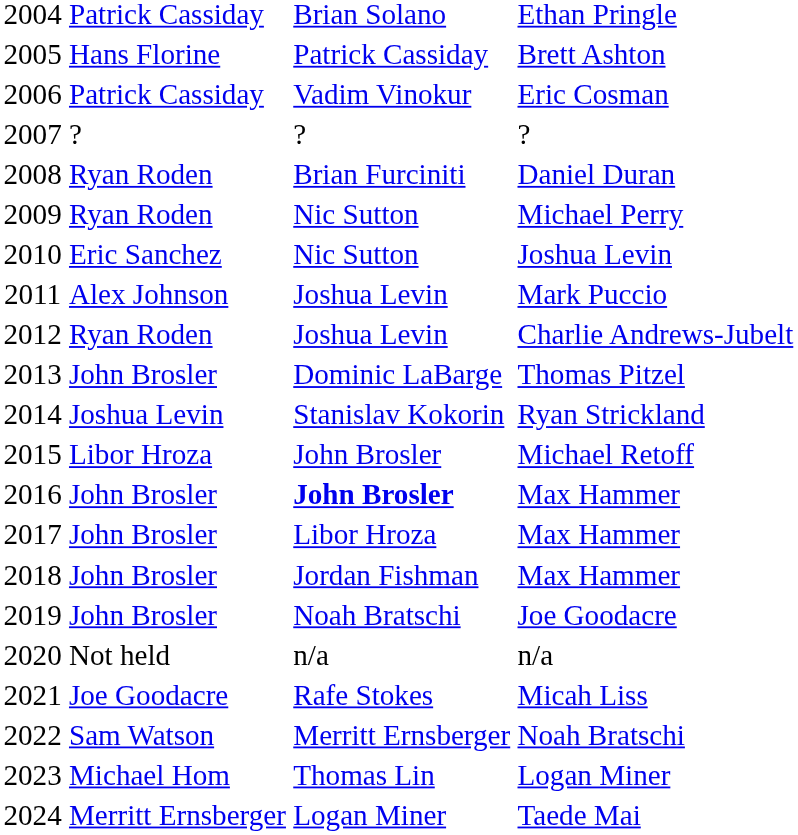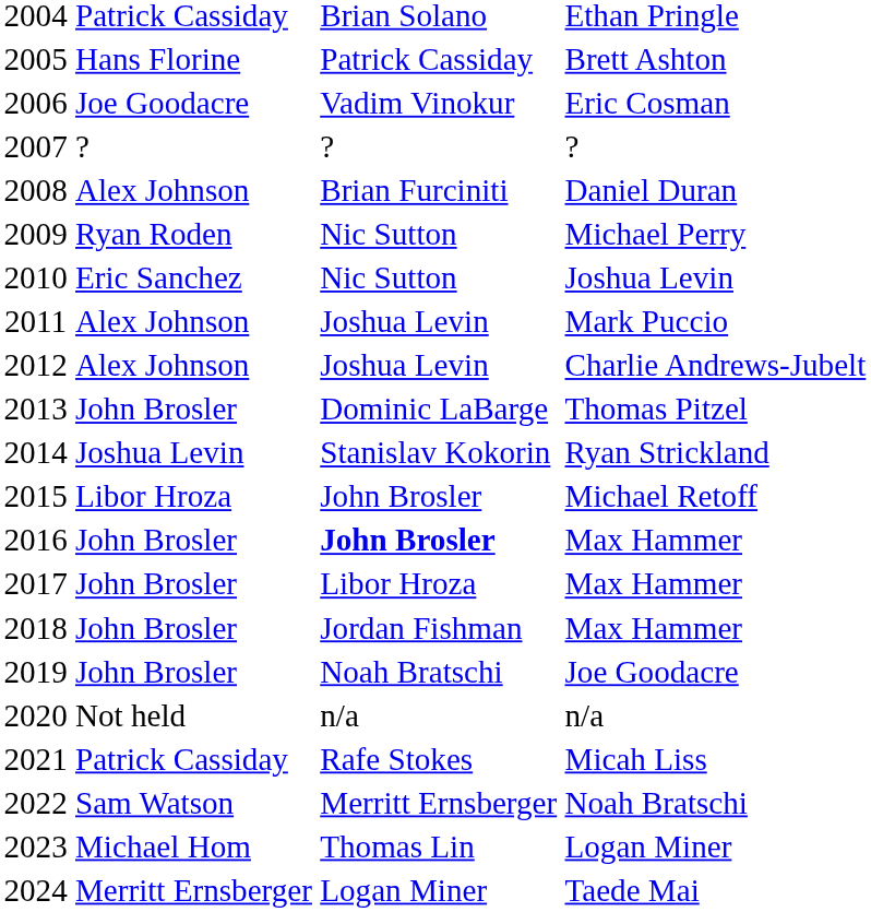 <table>
 <tr>
 <td style="text-align:center;">2004</td>
 <td><a href='#'>Patrick Cassiday</a></td>
 <td><a href='#'>Brian Solano</a></td>
 <td><a href='#'>Ethan Pringle</a></td>
 </tr>
 <tr>
 <td style="text-align:center;">2005</td>
 <td><a href='#'>Hans Florine</a></td>
 <td><a href='#'>Patrick Cassiday</a></td>
 <td><a href='#'>Brett Ashton</a></td>
 </tr>
 <tr>
 <td style="text-align:center;">2006</td>
-<td><a href='#'>Patrick Cassiday</a></td>
+<td><a href='#'>Joe Goodacre</a></td>
 <td><a href='#'>Vadim Vinokur</a></td>
 <td><a href='#'>Eric Cosman</a></td>
 </tr>
 <tr>
 <td style="text-align:center;">2007</td>
 <td>?</td>
 <td>?</td>
 <td>?</td>
 </tr>
 <tr>
 <td style="text-align:center;">2008</td>
-<td><a href='#'>Ryan Roden</a></td>
+<td><a href='#'>Alex Johnson</a></td>
 <td><a href='#'>Brian Furciniti</a></td>
 <td><a href='#'>Daniel Duran</a></td>
 </tr>
 <tr>
 <td style="text-align:center;">2009</td>
 <td><a href='#'>Ryan Roden</a></td>
 <td><a href='#'>Nic Sutton</a></td>
 <td><a href='#'>Michael Perry</a></td>
 </tr>
 <tr>
 <td style="text-align:center;">2010</td>
 <td><a href='#'>Eric Sanchez</a></td>
 <td><a href='#'>Nic Sutton</a></td>
 <td><a href='#'>Joshua Levin</a></td>
 </tr>
 <tr>
 <td style="text-align:center;">2011</td>
 <td><a href='#'>Alex Johnson</a></td>
 <td><a href='#'>Joshua Levin</a></td>
 <td><a href='#'>Mark Puccio</a></td>
 </tr>
 <tr>
 <td style="text-align:center;">2012</td>
-<td><a href='#'>Ryan Roden</a></td>
+<td><a href='#'>Alex Johnson</a></td>
 <td><a href='#'>Joshua Levin</a></td>
 <td><a href='#'>Charlie Andrews-Jubelt</a></td>
 </tr>
 <tr>
 <td style="text-align:center;">2013</td>
 <td><a href='#'>John Brosler</a></td>
 <td><a href='#'>Dominic LaBarge</a></td>
 <td><a href='#'>Thomas Pitzel</a></td>
 </tr>
 <tr>
 <td style="text-align:center;">2014</td>
 <td><a href='#'>Joshua Levin</a></td>
 <td><a href='#'>Stanislav Kokorin</a></td>
 <td><a href='#'>Ryan Strickland</a></td>
 </tr>
 <tr>
 <td style="text-align:center;">2015</td>
 <td><a href='#'>Libor Hroza</a></td>
 <td><a href='#'>John Brosler</a></td>
 <td><a href='#'>Michael Retoff</a></td>
 </tr>
 <tr>
 <td style="text-align:center;">2016</td>
 <td><a href='#'>John Brosler</a></td>
 <td><strong><a href='#'>John Brosler</a></strong></td>
 <td><a href='#'>Max Hammer</a></td>
 </tr>
 <tr>
 <td style="text-align:center;">2017</td>
 <td><a href='#'>John Brosler</a></td>
 <td><a href='#'>Libor Hroza</a></td>
 <td><a href='#'>Max Hammer</a></td>
 </tr>
 <tr>
 <td style="text-align:center;">2018</td>
 <td><a href='#'>John Brosler</a></td>
 <td><a href='#'>Jordan Fishman</a></td>
 <td><a href='#'>Max Hammer</a></td>
 </tr>
 <tr>
 <td style="text-align:center;">2019</td>
 <td><a href='#'>John Brosler</a></td>
 <td><a href='#'>Noah Bratschi</a></td>
 <td><a href='#'>Joe Goodacre</a></td>
 </tr>
 <tr>
 <td style="text-align:center;">2020</td>
 <td>Not held</td>
 <td>n/a</td>
 <td>n/a</td>
 </tr>
 <tr>
 <td style="text-align:center;">2021</td>
-<td><a href='#'>Joe Goodacre</a></td>
+<td><a href='#'>Patrick Cassiday</a></td>
 <td><a href='#'>Rafe Stokes</a></td>
 <td><a href='#'>Micah Liss</a></td>
 </tr>
 <tr>
 <td style="text-align:center;">2022</td>
 <td><a href='#'>Sam Watson</a></td>
 <td><a href='#'>Merritt Ernsberger</a></td>
 <td><a href='#'>Noah Bratschi</a></td>
 </tr>
 <tr>
 <td style="text-align:center;">2023</td>
 <td><a href='#'>Michael Hom</a></td>
 <td><a href='#'>Thomas Lin</a></td>
 <td><a href='#'>Logan Miner</a></td>
 </tr>
 <tr>
 <td style="text-align:center;">2024</td>
 <td><a href='#'>Merritt Ernsberger</a></td>
 <td><a href='#'>Logan Miner</a></td>
 <td><a href='#'>Taede Mai</a></td>
 </tr>
 </table>
